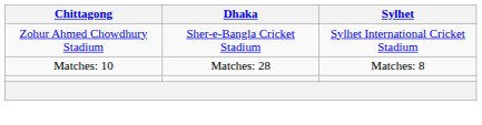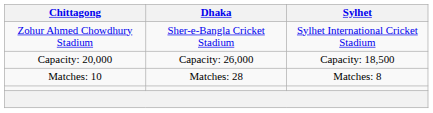 <table class="wikitable" style="text-align:center;margin:auto">
 <tr>
 <th style="width:33%;"><a href='#'>Chittagong</a></th>
 <th style="width:33%;"><a href='#'>Dhaka</a></th>
 <th style="width:33%;"><a href='#'>Sylhet</a></th>
 </tr>
 <tr>
 <td><a href='#'>Zohur Ahmed Chowdhury Stadium</a></td>
 <td><a href='#'>Sher-e-Bangla Cricket Stadium</a></td>
 <td><a href='#'>Sylhet International Cricket Stadium</a></td>
+</tr>
+<tr>
+<td>Capacity: 20,000</td>
+<td>Capacity: 26,000</td>
+<td>Capacity: 18,500</td>
 </tr>
 <tr>
 <td>Matches: 10</td>
 <td>Matches: 28</td>
 <td>Matches: 8</td>
 </tr>
 <tr>
 <td></td>
 <td></td>
 <td></td>
 </tr>
 <tr>
 <th colspan=3><br></th>
 </tr>
 </table>
